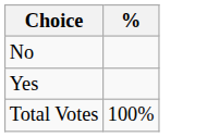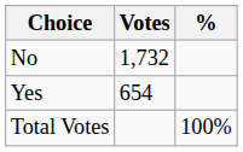 <table class="wikitable">
 <tr>
 <th>Choice</th>
+<th>Votes</th>
 <th>%</th>
 </tr>
 <tr>
 <td>No</td>
+<td>1,732</td>
 <td></td>
 </tr>
 <tr>
 <td>Yes</td>
+<td>654</td>
 <td></td>
 </tr>
 <tr>
 <td>Total Votes</td>
+<td></td>
 <td>100%</td>
 </tr>
 </table>
